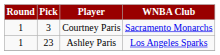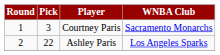 <table class="wikitable" style="text-align:center">
 <tr>
 <th style="background:#990000;color:#FFFFFF;">Round</th>
 <th style="background:#990000;color:#FFFFFF;">Pick</th>
 <th style="background:#990000;color:#FFFFFF;">Player</th>
 <th style="background:#990000;color:#FFFFFF;">WNBA Club</th>
 </tr>
 <tr>
 <td>1</td>
 <td>3</td>
 <td>Courtney Paris</td>
 <td><a href='#'>Sacramento Monarchs</a></td>
 </tr>
 <tr>
-<td>1</td>
-<td>23</td>
+<td>2</td>
+<td>22</td>
 <td>Ashley Paris</td>
 <td><a href='#'>Los Angeles Sparks</a></td>
 </tr>
 <tr>
 </tr>
 </table>
